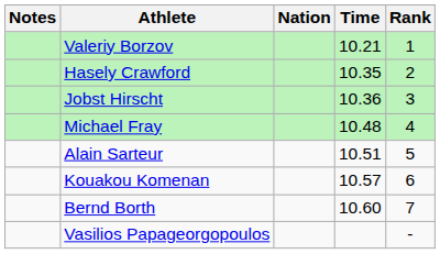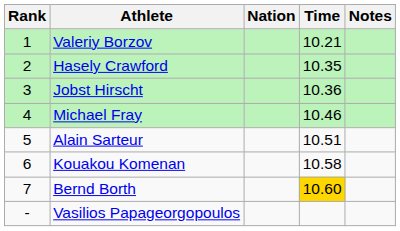 <table class="wikitable sortable" style="text-align:center">
 <tr>
-<th>Notes</th>
+<th>Rank</th>
 <th>Athlete</th>
 <th>Nation</th>
 <th>Time</th>
-<th>Rank</th>
+<th>Notes</th>
 </tr>
 <tr bgcolor=bbf3bb>
-<td></td>
+<td>1</td>
 <td align=left><a href='#'>Valeriy Borzov</a></td>
 <td align=left></td>
 <td>10.21</td>
-<td>1</td>
+<td></td>
 </tr>
 <tr bgcolor=bbf3bb>
-<td></td>
+<td>2</td>
 <td align=left><a href='#'>Hasely Crawford</a></td>
 <td align=left></td>
 <td>10.35</td>
-<td>2</td>
+<td></td>
 </tr>
 <tr bgcolor=bbf3bb>
-<td></td>
+<td>3</td>
 <td align=left><a href='#'>Jobst Hirscht</a></td>
 <td align=left></td>
 <td>10.36</td>
-<td>3</td>
+<td></td>
 </tr>
 <tr bgcolor=bbf3bb>
-<td></td>
+<td>4</td>
 <td align=left><a href='#'>Michael Fray</a></td>
 <td align=left></td>
-<td>10.48</td>
-<td>4</td>
+<td>10.46</td>
+<td></td>
 </tr>
 <tr>
-<td></td>
+<td>5</td>
 <td align=left><a href='#'>Alain Sarteur</a></td>
 <td align=left></td>
 <td>10.51</td>
-<td>5</td>
+<td></td>
 </tr>
 <tr>
-<td></td>
+<td>6</td>
 <td align=left><a href='#'>Kouakou Komenan</a></td>
 <td align=left></td>
-<td>10.57</td>
-<td>6</td>
+<td>10.58</td>
+<td></td>
 </tr>
 <tr>
-<td></td>
+<td>7</td>
 <td align=left><a href='#'>Bernd Borth</a></td>
 <td align=left></td>
-<td>10.60</td>
-<td>7</td>
+<td style="background: gold;">10.60</td>
+<td></td>
 </tr>
 <tr>
-<td></td>
+<td data-sort-value=8>-</td>
 <td align=left><a href='#'>Vasilios Papageorgopoulos</a></td>
 <td align=left></td>
 <td></td>
-<td data-sort-value=8>-</td>
+<td></td>
 </tr>
 </table>
